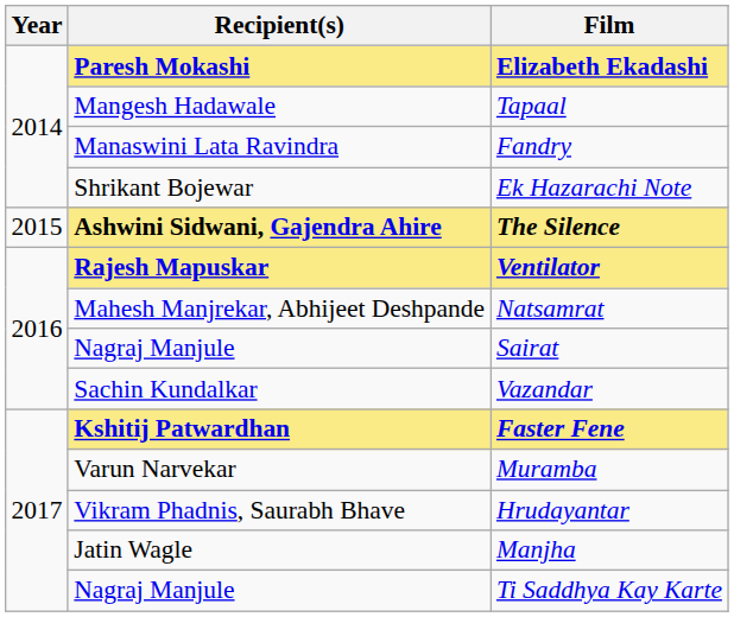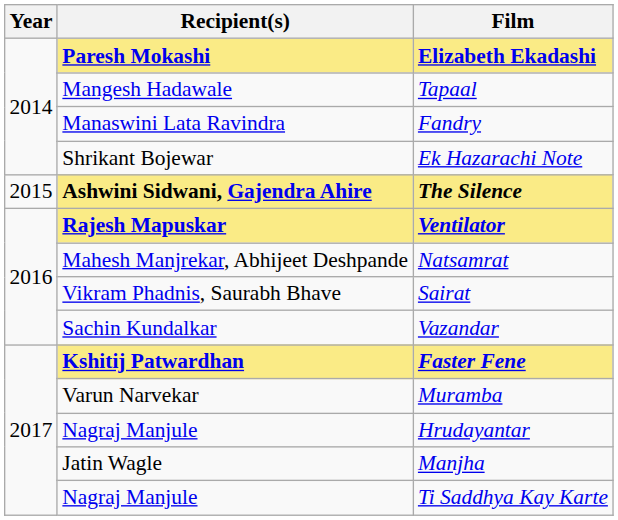 <table class="wikitable">
 <tr>
 <th>Year</th>
 <th>Recipient(s)</th>
 <th>Film</th>
 </tr>
 <tr>
 <td rowspan="4">2014</td>
 <td style="background:#FAEB86;"><strong><a href='#'>Paresh Mokashi</a></strong></td>
 <td style="background:#FAEB86;"><strong><a href='#'>Elizabeth Ekadashi</a></strong></td>
 </tr>
 <tr>
 <td><a href='#'>Mangesh Hadawale</a></td>
 <td><em><a href='#'>Tapaal</a></em></td>
 </tr>
 <tr>
 <td><a href='#'>Manaswini Lata Ravindra</a></td>
 <td><em><a href='#'>Fandry</a></em></td>
 </tr>
 <tr>
 <td>Shrikant Bojewar</td>
 <td><em><a href='#'>Ek Hazarachi Note</a></em></td>
 </tr>
 <tr>
 <td>2015</td>
 <td style="background:#FAEB86;"><strong>Ashwini Sidwani, <a href='#'>Gajendra Ahire</a></strong></td>
 <td style="background:#FAEB86;"><strong><em>The Silence</em></strong></td>
 </tr>
 <tr>
 <td rowspan="4">2016</td>
 <td style="background:#FAEB86;"><strong><a href='#'>Rajesh Mapuskar</a></strong></td>
 <td style="background:#FAEB86;"><strong><em><a href='#'>Ventilator</a></em></strong></td>
 </tr>
 <tr>
 <td><a href='#'>Mahesh Manjrekar</a>, Abhijeet Deshpande</td>
 <td><em><a href='#'>Natsamrat</a></em></td>
 </tr>
 <tr>
-<td><a href='#'>Nagraj Manjule</a></td>
+<td><a href='#'>Vikram Phadnis</a>, Saurabh Bhave</td>
 <td><em><a href='#'>Sairat</a></em></td>
 </tr>
 <tr>
 <td><a href='#'>Sachin Kundalkar</a></td>
 <td><em><a href='#'>Vazandar</a></em></td>
 </tr>
 <tr>
 <td rowspan="5">2017</td>
 <td style="background:#FAEB86;"><strong><a href='#'>Kshitij Patwardhan</a></strong></td>
 <td style="background:#FAEB86;"><strong><em><a href='#'>Faster Fene</a></em></strong></td>
 </tr>
 <tr>
 <td>Varun Narvekar</td>
 <td><em><a href='#'>Muramba</a></em></td>
 </tr>
 <tr>
-<td><a href='#'>Vikram Phadnis</a>, Saurabh Bhave</td>
+<td><a href='#'>Nagraj Manjule</a></td>
 <td><em><a href='#'>Hrudayantar</a></em></td>
 </tr>
 <tr>
 <td>Jatin Wagle</td>
 <td><em><a href='#'>Manjha</a></em></td>
 </tr>
 <tr>
 <td><a href='#'>Nagraj Manjule</a></td>
 <td><em><a href='#'>Ti Saddhya Kay Karte</a></em></td>
 </tr>
 </table>
